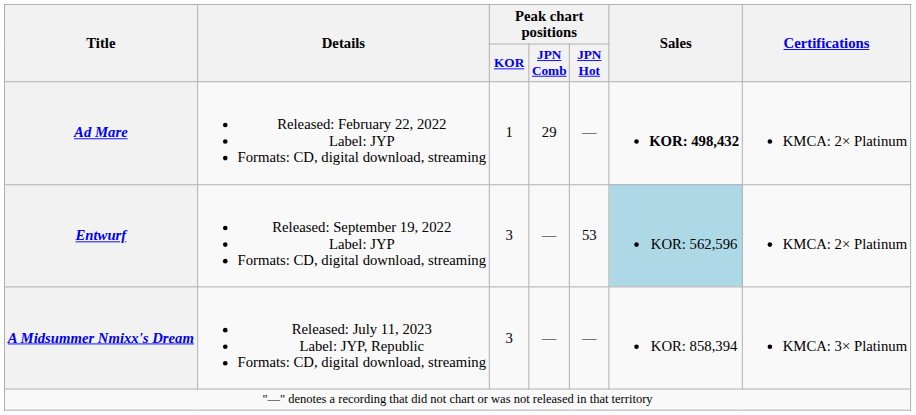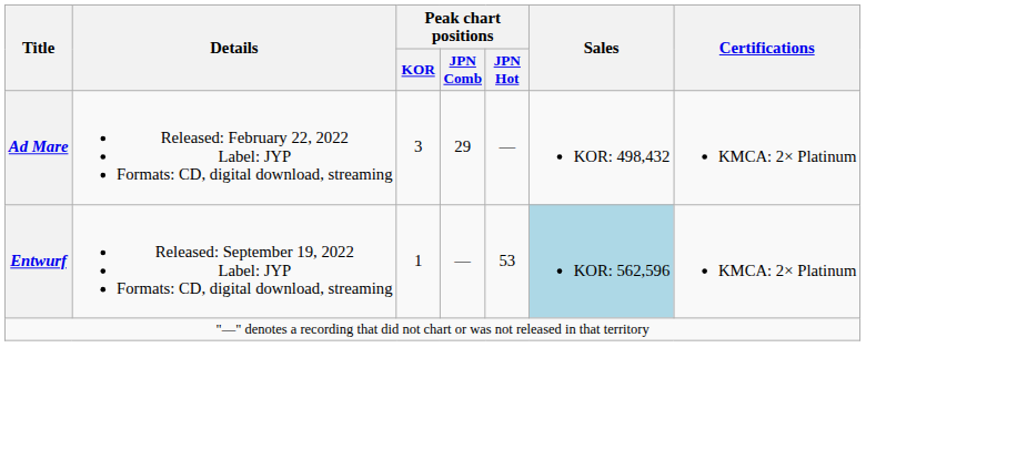 <table class="wikitable plainrowheaders" style="text-align:center">
 <tr>
 <th scope="col" rowspan="2">Title</th>
 <th scope="col" rowspan="2">Details</th>
 <th scope="col" colspan="3">Peak chart<br>positions</th>
 <th scope="col" rowspan="2">Sales</th>
 <th scope="col" rowspan="2"><a href='#'>Certifications</a></th>
 </tr>
 <tr>
 <th scope="col" style="font-size:90%; width:2.5em"><a href='#'>KOR</a><br></th>
 <th scope="col" style="font-size:90%; width:2.5em"><a href='#'>JPN<br>Comb</a><br></th>
 <th scope="col" style="font-size:90%; width:2.5em"><a href='#'>JPN<br>Hot</a><br></th>
 </tr>
 <tr>
 <th scope="row"><em><a href='#'>Ad Mare</a></em></th>
 <td><br><ul><li>Released: February 22, 2022</li><li>Label: JYP</li><li>Formats: CD, digital download, streaming</li></ul></td>
-<td>1</td>
+<td>3</td>
 <td>29</td>
 <td>—</td>
-<td><strong><br><ul><li>KOR: 498,432</li></ul></strong></td>
+<td><br><ul><li>KOR: 498,432</li></ul></td>
 <td><br><ul><li>KMCA: 2× Platinum</li></ul></td>
 </tr>
 <tr>
 <th scope="row"><em><a href='#'>Entwurf</a></em></th>
 <td><br><ul><li>Released: September 19, 2022</li><li>Label: JYP</li><li>Formats: CD, digital download, streaming</li></ul></td>
-<td>3</td>
+<td>1</td>
 <td>—</td>
 <td>53</td>
 <td style="background: lightblue;"><br><ul><li>KOR: 562,596</li></ul></td>
 <td><br><ul><li>KMCA: 2× Platinum</li></ul></td>
 </tr>
 <tr>
-<th scope="row"><em><a href='#'>A Midsummer Nmixx's Dream</a></em></th>
-<td><br><ul><li>Released: July 11, 2023</li><li>Label: JYP, Republic</li><li>Formats: CD, digital download, streaming</li></ul></td>
-<td>3</td>
-<td>—</td>
-<td>—</td>
-<td><br><ul><li>KOR: 858,394</li></ul></td>
-<td><br><ul><li>KMCA: 3× Platinum</li></ul></td>
-</tr>
-<tr>
 <td colspan="7" style="font-size:85%">"—" denotes a recording that did not chart or was not released in that territory</td>
 </tr>
 </table>
